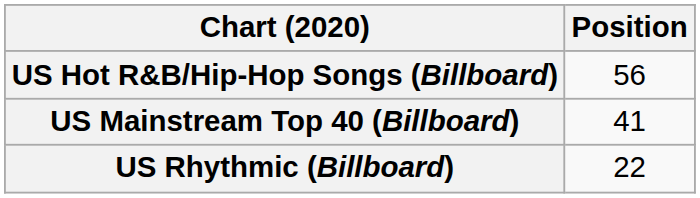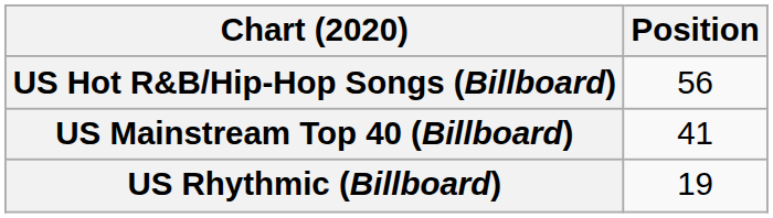 <table class="wikitable sortable plainrowheaders" style="text-align:center">
 <tr>
 <th scope="col">Chart (2020)</th>
 <th scope="col">Position</th>
 </tr>
 <tr>
 <th scope="row">US Hot R&B/Hip-Hop Songs (<em>Billboard</em>)</th>
 <td>56</td>
 </tr>
 <tr>
 <th scope="row">US Mainstream Top 40 (<em>Billboard</em>)</th>
 <td>41</td>
 </tr>
 <tr>
 <th scope="row">US Rhythmic (<em>Billboard</em>)</th>
-<td>22</td>
+<td>19</td>
 </tr>
 </table>
